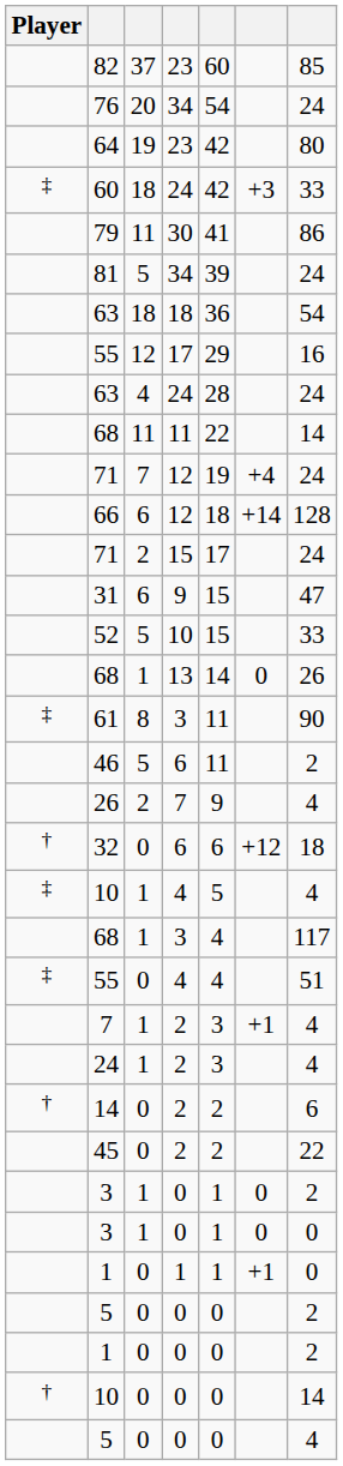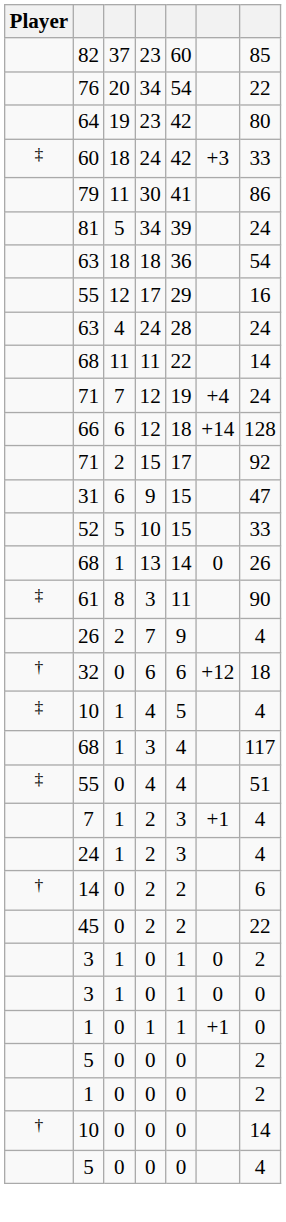 <table class="wikitable sortable" style="text-align:center;">
 <tr>
 <th>Player</th>
 <th></th>
 <th></th>
 <th></th>
 <th></th>
 <th data-sort-type="number"></th>
 <th></th>
 </tr>
 <tr>
 <td></td>
 <td>82</td>
 <td>37</td>
 <td>23</td>
 <td>60</td>
 <td></td>
 <td>85</td>
 </tr>
 <tr>
 <td></td>
 <td>76</td>
 <td>20</td>
 <td>34</td>
 <td>54</td>
 <td></td>
-<td>24</td>
+<td>22</td>
 </tr>
 <tr>
 <td></td>
 <td>64</td>
 <td>19</td>
 <td>23</td>
 <td>42</td>
 <td></td>
 <td>80</td>
 </tr>
 <tr>
 <td><sup>‡</sup></td>
 <td>60</td>
 <td>18</td>
 <td>24</td>
 <td>42</td>
 <td>+3</td>
 <td>33</td>
 </tr>
 <tr>
 <td></td>
 <td>79</td>
 <td>11</td>
 <td>30</td>
 <td>41</td>
 <td></td>
 <td>86</td>
 </tr>
 <tr>
 <td></td>
 <td>81</td>
 <td>5</td>
 <td>34</td>
 <td>39</td>
 <td></td>
 <td>24</td>
 </tr>
 <tr>
 <td></td>
 <td>63</td>
 <td>18</td>
 <td>18</td>
 <td>36</td>
 <td></td>
 <td>54</td>
 </tr>
 <tr>
 <td></td>
 <td>55</td>
 <td>12</td>
 <td>17</td>
 <td>29</td>
 <td></td>
 <td>16</td>
 </tr>
 <tr>
 <td></td>
 <td>63</td>
 <td>4</td>
 <td>24</td>
 <td>28</td>
 <td></td>
 <td>24</td>
 </tr>
 <tr>
 <td></td>
 <td>68</td>
 <td>11</td>
 <td>11</td>
 <td>22</td>
 <td></td>
 <td>14</td>
 </tr>
 <tr>
 <td></td>
 <td>71</td>
 <td>7</td>
 <td>12</td>
 <td>19</td>
 <td>+4</td>
 <td>24</td>
 </tr>
 <tr>
 <td></td>
 <td>66</td>
 <td>6</td>
 <td>12</td>
 <td>18</td>
 <td>+14</td>
 <td>128</td>
 </tr>
 <tr>
 <td></td>
 <td>71</td>
 <td>2</td>
 <td>15</td>
 <td>17</td>
 <td></td>
-<td>24</td>
+<td>92</td>
 </tr>
 <tr>
 <td></td>
 <td>31</td>
 <td>6</td>
 <td>9</td>
 <td>15</td>
 <td></td>
 <td>47</td>
 </tr>
 <tr>
 <td></td>
 <td>52</td>
 <td>5</td>
 <td>10</td>
 <td>15</td>
 <td></td>
 <td>33</td>
 </tr>
 <tr>
 <td></td>
 <td>68</td>
 <td>1</td>
 <td>13</td>
 <td>14</td>
 <td>0</td>
 <td>26</td>
 </tr>
 <tr>
 <td><sup>‡</sup></td>
 <td>61</td>
 <td>8</td>
 <td>3</td>
 <td>11</td>
 <td></td>
 <td>90</td>
-</tr>
-<tr>
-<td></td>
-<td>46</td>
-<td>5</td>
-<td>6</td>
-<td>11</td>
-<td></td>
-<td>2</td>
 </tr>
 <tr>
 <td></td>
 <td>26</td>
 <td>2</td>
 <td>7</td>
 <td>9</td>
 <td></td>
 <td>4</td>
 </tr>
 <tr>
 <td><sup>†</sup></td>
 <td>32</td>
 <td>0</td>
 <td>6</td>
 <td>6</td>
 <td>+12</td>
 <td>18</td>
 </tr>
 <tr>
 <td><sup>‡</sup></td>
 <td>10</td>
 <td>1</td>
 <td>4</td>
 <td>5</td>
 <td></td>
 <td>4</td>
 </tr>
 <tr>
 <td></td>
 <td>68</td>
 <td>1</td>
 <td>3</td>
 <td>4</td>
 <td></td>
 <td>117</td>
 </tr>
 <tr>
 <td><sup>‡</sup></td>
 <td>55</td>
 <td>0</td>
 <td>4</td>
 <td>4</td>
 <td></td>
 <td>51</td>
 </tr>
 <tr>
 <td></td>
 <td>7</td>
 <td>1</td>
 <td>2</td>
 <td>3</td>
 <td>+1</td>
 <td>4</td>
 </tr>
 <tr>
 <td></td>
 <td>24</td>
 <td>1</td>
 <td>2</td>
 <td>3</td>
 <td></td>
 <td>4</td>
 </tr>
 <tr>
 <td><sup>†</sup></td>
 <td>14</td>
 <td>0</td>
 <td>2</td>
 <td>2</td>
 <td></td>
 <td>6</td>
 </tr>
 <tr>
 <td></td>
 <td>45</td>
 <td>0</td>
 <td>2</td>
 <td>2</td>
 <td></td>
 <td>22</td>
 </tr>
 <tr>
 <td></td>
 <td>3</td>
 <td>1</td>
 <td>0</td>
 <td>1</td>
 <td>0</td>
 <td>2</td>
 </tr>
 <tr>
 <td></td>
 <td>3</td>
 <td>1</td>
 <td>0</td>
 <td>1</td>
 <td>0</td>
 <td>0</td>
 </tr>
 <tr>
 <td></td>
 <td>1</td>
 <td>0</td>
 <td>1</td>
 <td>1</td>
 <td>+1</td>
 <td>0</td>
 </tr>
 <tr>
 <td></td>
 <td>5</td>
 <td>0</td>
 <td>0</td>
 <td>0</td>
 <td></td>
 <td>2</td>
 </tr>
 <tr>
 <td></td>
 <td>1</td>
 <td>0</td>
 <td>0</td>
 <td>0</td>
 <td></td>
 <td>2</td>
 </tr>
 <tr>
 <td><sup>†</sup></td>
 <td>10</td>
 <td>0</td>
 <td>0</td>
 <td>0</td>
 <td></td>
 <td>14</td>
 </tr>
 <tr>
 <td></td>
 <td>5</td>
 <td>0</td>
 <td>0</td>
 <td>0</td>
 <td></td>
 <td>4</td>
 </tr>
 </table>
